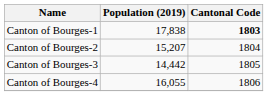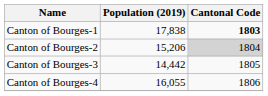 <table class="wikitable">
 <tr>
 <th>Name</th>
 <th>Population (2019)</th>
 <th>Cantonal Code</th>
 </tr>
 <tr>
 <td>Canton of Bourges-1</td>
 <td align="right">17,838</td>
 <td align="right"><strong>1803</strong></td>
 </tr>
 <tr>
 <td>Canton of Bourges-2</td>
-<td align="right">15,207</td>
-<td align="right">1804</td>
+<td align="right">15,206</td>
+<td align="right" style="background: lightgrey;">1804</td>
 </tr>
 <tr>
 <td>Canton of Bourges-3</td>
 <td align="right">14,442</td>
 <td align="right">1805</td>
 </tr>
 <tr>
 <td>Canton of Bourges-4</td>
 <td align="right">16,055</td>
 <td align="right">1806</td>
 </tr>
 <tr>
 </tr>
 </table>
